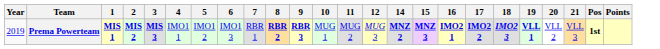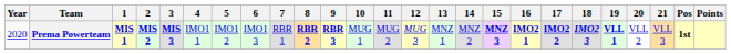 <table class="wikitable" style="text-align:center; font-size:85%">
 <tr>
 <th>Year</th>
 <th>Team</th>
 <th>1</th>
 <th>2</th>
 <th>3</th>
 <th>4</th>
 <th>5</th>
 <th>6</th>
 <th>7</th>
 <th>8</th>
 <th>9</th>
 <th>10</th>
 <th>11</th>
 <th>12</th>
+<th>13</th>
 <th>14</th>
 <th>15</th>
 <th>16</th>
 <th>17</th>
 <th>18</th>
 <th>19</th>
 <th>20</th>
 <th>21</th>
 <th>Pos</th>
 <th>Points</th>
 </tr>
 <tr>
-<td><a href='#'>2019</a></td>
+<td><a href='#'>2020</a></td>
 <th nowrap><a href='#'>Prema Powerteam</a></th>
 <td style="background:#FFFFBF;"><strong><a href='#'>MIS<br>1</a></strong><br></td>
 <td style="background:#DFFFDF;"><strong><a href='#'>MIS<br>2</a></strong><br></td>
 <td style="background:#DFDFDF;"><strong><a href='#'>MIS<br>3</a></strong><br></td>
 <td style="background:#DFFFDF;"><a href='#'>IMO1<br>1</a><br></td>
 <td style="background:#DFFFDF;"><a href='#'>IMO1<br>2</a><br></td>
 <td style="background:#DFFFDF;"><a href='#'>IMO1<br>3</a><br></td>
 <td style="background:#DFDFDF;"><a href='#'>RBR<br>1</a><br></td>
 <td style="background:#FFDF9F;"><strong><a href='#'>RBR<br>2</a></strong><br></td>
 <td style="background:#FFFFBF;"><strong><a href='#'>RBR<br>3</a></strong><br></td>
 <td style="background:#DFFFDF;"><a href='#'>MUG<br>1</a><br></td>
 <td style="background:#DFDFDF;"><a href='#'>MUG<br>2</a><br></td>
 <td style="background:#FFFFBF;"><em><a href='#'>MUG<br>3</a></em><br></td>
-<td style="background:#DFDFDF;"><strong><a href='#'>MNZ<br>2</a><br></strong></td>
+<td style="background:#DFFFDF;"><a href='#'>MNZ<br>1</a><br></td>
+<td style="background:#DFDFDF;"><a href='#'>MNZ<br>2</a><br></td>
 <td style="background:#EFCFFF;"><strong><a href='#'>MNZ<br>3</a></strong><br></td>
 <td style="background:#FFFFBF;"><strong><a href='#'>IMO2<br>1</a></strong><br></td>
 <td style="background:#DFDFDF;"><strong><a href='#'>IMO2<br>2</a><br></strong></td>
 <td style="background:#DFDFDF;"><strong><em><a href='#'>IMO2<br>3</a></em></strong><br></td>
 <td style="background:#DFFFDF;"><strong><a href='#'>VLL<br>1</a></strong><br></td>
 <td style="background:#FFFFFF;"><a href='#'>VLL<br>2</a><br></td>
 <td style="background:#FFDF9F;"><a href='#'>VLL<br>3</a><br></td>
 <th style="background:#FFFFBF;">1st</th>
 <th style="background:#FFFFBF;"></th>
 </tr>
 </table>
